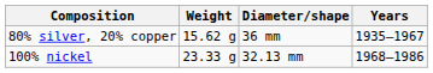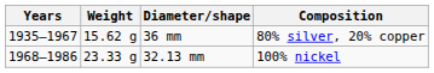 <table class="wikitable">
 <tr>
-<th>Composition</th>
+<th>Years</th>
 <th>Weight</th>
 <th>Diameter/shape</th>
-<th>Years</th>
+<th>Composition</th>
 </tr>
 <tr>
-<td>80% <a href='#'>silver</a>, 20% copper</td>
+<td>1935–1967</td>
 <td>15.62 g</td>
 <td>36 mm</td>
-<td>1935–1967</td>
+<td>80% <a href='#'>silver</a>, 20% copper</td>
 </tr>
 <tr>
-<td>100% <a href='#'>nickel</a></td>
+<td>1968–1986</td>
 <td>23.33 g</td>
 <td>32.13 mm</td>
-<td>1968–1986</td>
+<td>100% <a href='#'>nickel</a></td>
 </tr>
 </table>
